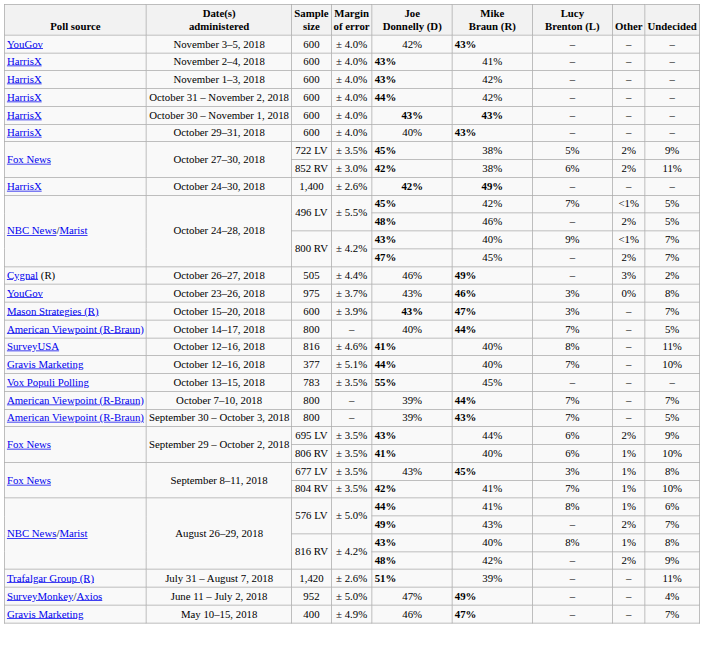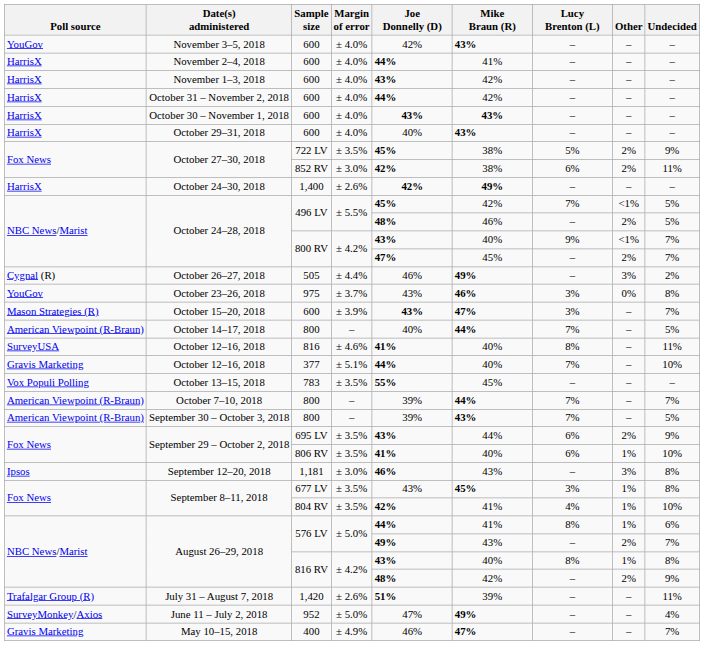 <table class="wikitable" style="font-size:90%">
 <tr valign=bottom>
 <th>Poll source</th>
 <th>Date(s)<br>administered</th>
 <th>Sample<br>size</th>
 <th>Margin<br>of error</th>
 <th style="width:100px;">Joe<br>Donnelly (D)</th>
 <th style="width:100px;">Mike<br>Braun (R)</th>
 <th style="width:100px;">Lucy<br>Brenton (L)</th>
 <th>Other</th>
 <th>Undecided</th>
 </tr>
 <tr>
 <td><a href='#'>YouGov</a></td>
 <td align=center>November 3–5, 2018</td>
 <td align=center>600</td>
 <td align=center>± 4.0%</td>
 <td align=center>42%</td>
 <td><strong>43%</strong></td>
 <td align=center>–</td>
 <td align=center>–</td>
 <td align=center>–</td>
 </tr>
 <tr>
 <td><a href='#'>HarrisX</a></td>
 <td align=center>November 2–4, 2018</td>
 <td align=center>600</td>
 <td align=center>± 4.0%</td>
-<td><strong>43%</strong></td>
+<td><strong>44%</strong></td>
 <td align=center>41%</td>
 <td align=center>–</td>
 <td align=center>–</td>
 <td align=center>–</td>
 </tr>
 <tr>
 <td><a href='#'>HarrisX</a></td>
 <td align=center>November 1–3, 2018</td>
 <td align=center>600</td>
 <td align=center>± 4.0%</td>
 <td><strong>43%</strong></td>
 <td align=center>42%</td>
 <td align=center>–</td>
 <td align=center>–</td>
 <td align=center>–</td>
 </tr>
 <tr>
 <td><a href='#'>HarrisX</a></td>
 <td align=center>October 31 – November 2, 2018</td>
 <td align=center>600</td>
 <td align=center>± 4.0%</td>
 <td><strong>44%</strong></td>
 <td align=center>42%</td>
 <td align=center>–</td>
 <td align=center>–</td>
 <td align=center>–</td>
 </tr>
 <tr>
 <td><a href='#'>HarrisX</a></td>
 <td align=center>October 30 – November 1, 2018</td>
 <td align=center>600</td>
 <td align=center>± 4.0%</td>
 <td align=center><strong>43%</strong></td>
 <td align=center><strong>43%</strong></td>
 <td align=center>–</td>
 <td align=center>–</td>
 <td align=center>–</td>
 </tr>
 <tr>
 <td><a href='#'>HarrisX</a></td>
 <td align=center>October 29–31, 2018</td>
 <td align=center>600</td>
 <td align=center>± 4.0%</td>
 <td align=center>40%</td>
 <td><strong>43%</strong></td>
 <td align=center>–</td>
 <td align=center>–</td>
 <td align=center>–</td>
 </tr>
 <tr>
 <td rowspan=2><a href='#'>Fox News</a></td>
 <td rowspan="2" style="text-align:center;">October 27–30, 2018</td>
 <td align=center>722 LV</td>
 <td align=center>± 3.5%</td>
 <td><strong>45%</strong></td>
 <td align=center>38%</td>
 <td align=center>5%</td>
 <td align=center>2%</td>
 <td align=center>9%</td>
 </tr>
 <tr>
 <td align=center>852 RV</td>
 <td align=center>± 3.0%</td>
 <td><strong>42%</strong></td>
 <td align=center>38%</td>
 <td align=center>6%</td>
 <td align=center>2%</td>
 <td align=center>11%</td>
 </tr>
 <tr>
 <td><a href='#'>HarrisX</a></td>
 <td align=center>October 24–30, 2018</td>
 <td align=center>1,400</td>
 <td align=center>± 2.6%</td>
 <td align=center><strong>42%</strong></td>
 <td align=center><strong>49%</strong></td>
 <td align=center>–</td>
 <td align=center>–</td>
 <td align=center>–</td>
 </tr>
 <tr>
 <td rowspan=4><a href='#'>NBC News</a>/<a href='#'>Marist</a></td>
 <td rowspan="4" style="text-align:center;">October 24–28, 2018</td>
 <td rowspan="2" style="text-align:center;">496 LV</td>
 <td rowspan="2" style="text-align:center;">± 5.5%</td>
 <td><strong>45%</strong></td>
 <td align=center>42%</td>
 <td align=center>7%</td>
 <td align=center><1%</td>
 <td align=center>5%</td>
 </tr>
 <tr>
 <td><strong>48%</strong></td>
 <td align=center>46%</td>
 <td align=center>–</td>
 <td align=center>2%</td>
 <td align=center>5%</td>
 </tr>
 <tr>
 <td rowspan="2" style="text-align:center;">800 RV</td>
 <td rowspan="2" style="text-align:center;">± 4.2%</td>
 <td><strong>43%</strong></td>
 <td align=center>40%</td>
 <td align=center>9%</td>
 <td align=center><1%</td>
 <td align=center>7%</td>
 </tr>
 <tr>
 <td><strong>47%</strong></td>
 <td align=center>45%</td>
 <td align=center>–</td>
 <td align=center>2%</td>
 <td align=center>7%</td>
 </tr>
 <tr>
 <td><a href='#'>Cygnal</a> (R)</td>
 <td align=center>October 26–27, 2018</td>
 <td align=center>505</td>
 <td align=center>± 4.4%</td>
 <td align=center>46%</td>
 <td><strong>49%</strong></td>
 <td align=center>–</td>
 <td align=center>3%</td>
 <td align=center>2%</td>
 </tr>
 <tr>
 <td><a href='#'>YouGov</a></td>
 <td align=center>October 23–26, 2018</td>
 <td align=center>975</td>
 <td align=center>± 3.7%</td>
 <td align=center>43%</td>
 <td><strong>46%</strong></td>
 <td align=center>3%</td>
 <td align=center>0%</td>
 <td align=center>8%</td>
 </tr>
 <tr>
 <td><a href='#'>Mason Strategies (R)</a></td>
 <td align=center>October 15–20, 2018</td>
 <td align=center>600</td>
 <td align=center>± 3.9%</td>
 <td align=center><strong>43%</strong></td>
 <td><strong>47%</strong></td>
 <td align=center>3%</td>
 <td align=center>–</td>
 <td align=center>7%</td>
 </tr>
 <tr>
 <td><a href='#'>American Viewpoint (R-Braun)</a></td>
 <td align=center>October 14–17, 2018</td>
 <td align=center>800</td>
 <td align=center>–</td>
 <td align=center>40%</td>
 <td><strong>44%</strong></td>
 <td align=center>7%</td>
 <td align=center>–</td>
 <td align=center>5%</td>
 </tr>
 <tr>
 <td><a href='#'>SurveyUSA</a></td>
 <td align=center>October 12–16, 2018</td>
 <td align=center>816</td>
 <td align=center>± 4.6%</td>
 <td><strong>41%</strong></td>
 <td align=center>40%</td>
 <td align=center>8%</td>
 <td align=center>–</td>
 <td align=center>11%</td>
 </tr>
 <tr>
 <td><a href='#'>Gravis Marketing</a></td>
 <td align=center>October 12–16, 2018</td>
 <td align=center>377</td>
 <td align=center>± 5.1%</td>
 <td><strong>44%</strong></td>
 <td align=center>40%</td>
 <td align=center>7%</td>
 <td align=center>–</td>
 <td align=center>10%</td>
 </tr>
 <tr>
 <td><a href='#'>Vox Populi Polling</a></td>
 <td align=center>October 13–15, 2018</td>
 <td align=center>783</td>
 <td align=center>± 3.5%</td>
 <td><strong>55%</strong></td>
 <td align=center>45%</td>
 <td align=center>–</td>
 <td align=center>–</td>
 <td align=center>–</td>
 </tr>
 <tr>
 <td><a href='#'>American Viewpoint (R-Braun)</a></td>
 <td align=center>October 7–10, 2018</td>
 <td align=center>800</td>
 <td align=center>–</td>
 <td align=center>39%</td>
 <td><strong>44%</strong></td>
 <td align=center>7%</td>
 <td align=center>–</td>
 <td align=center>7%</td>
 </tr>
 <tr>
 <td><a href='#'>American Viewpoint (R-Braun)</a></td>
 <td align=center>September 30 – October 3, 2018</td>
 <td align=center>800</td>
 <td align=center>–</td>
 <td align=center>39%</td>
 <td><strong>43%</strong></td>
 <td align=center>7%</td>
 <td align=center>–</td>
 <td align=center>5%</td>
 </tr>
 <tr>
 <td rowspan=2><a href='#'>Fox News</a></td>
 <td rowspan="2" style="text-align:center;">September 29 – October 2, 2018</td>
 <td align=center>695 LV</td>
 <td align=center>± 3.5%</td>
 <td><strong>43%</strong></td>
 <td align=center>44%</td>
 <td align=center>6%</td>
 <td align=center>2%</td>
 <td align=center>9%</td>
 </tr>
 <tr>
 <td align=center>806 RV</td>
 <td align=center>± 3.5%</td>
 <td><strong>41%</strong></td>
 <td align=center>40%</td>
 <td align=center>6%</td>
 <td align=center>1%</td>
 <td align=center>10%</td>
 </tr>
 <tr>
+<td><a href='#'>Ipsos</a></td>
+<td align=center>September 12–20, 2018</td>
+<td align=center>1,181</td>
+<td align=center>± 3.0%</td>
+<td><strong>46%</strong></td>
+<td align=center>43%</td>
+<td align=center>–</td>
+<td align=center>3%</td>
+<td align=center>8%</td>
+</tr>
+<tr>
 <td rowspan=2><a href='#'>Fox News</a></td>
 <td rowspan="2" style="text-align:center;">September 8–11, 2018</td>
 <td align=center>677 LV</td>
 <td align=center>± 3.5%</td>
 <td align=center>43%</td>
 <td><strong>45%</strong></td>
 <td align=center>3%</td>
 <td align=center>1%</td>
 <td align=center>8%</td>
 </tr>
 <tr>
 <td align=center>804 RV</td>
 <td align=center>± 3.5%</td>
 <td><strong>42%</strong></td>
 <td align=center>41%</td>
-<td align=center>7%</td>
+<td align=center>4%</td>
 <td align=center>1%</td>
 <td align=center>10%</td>
 </tr>
 <tr>
 <td rowspan=4><a href='#'>NBC News</a>/<a href='#'>Marist</a></td>
 <td rowspan="4" style="text-align:center;">August 26–29, 2018</td>
 <td rowspan="2" style="text-align:center;">576 LV</td>
 <td rowspan="2" style="text-align:center;">± 5.0%</td>
 <td><strong>44%</strong></td>
 <td align=center>41%</td>
 <td align=center>8%</td>
 <td align=center>1%</td>
 <td align=center>6%</td>
 </tr>
 <tr>
 <td><strong>49%</strong></td>
 <td align=center>43%</td>
 <td align=center>–</td>
 <td align=center>2%</td>
 <td align=center>7%</td>
 </tr>
 <tr>
 <td rowspan="2" style="text-align:center;">816 RV</td>
 <td rowspan="2" style="text-align:center;">± 4.2%</td>
 <td><strong>43%</strong></td>
 <td align=center>40%</td>
 <td align=center>8%</td>
 <td align=center>1%</td>
 <td align=center>8%</td>
 </tr>
 <tr>
 <td><strong>48%</strong></td>
 <td align=center>42%</td>
 <td align=center>–</td>
 <td align=center>2%</td>
 <td align=center>9%</td>
 </tr>
 <tr>
 <td><a href='#'>Trafalgar Group (R)</a></td>
 <td align=center>July 31 – August 7, 2018</td>
 <td align=center>1,420</td>
 <td align=center>± 2.6%</td>
 <td><strong>51%</strong></td>
 <td align=center>39%</td>
 <td align=center>–</td>
 <td align=center>–</td>
 <td align=center>11%</td>
 </tr>
 <tr>
 <td><a href='#'>SurveyMonkey</a>/<a href='#'>Axios</a></td>
 <td align=center>June 11 – July 2, 2018</td>
 <td align=center>952</td>
 <td align=center>± 5.0%</td>
 <td align=center>47%</td>
 <td><strong>49%</strong></td>
 <td align=center>–</td>
 <td align=center>–</td>
 <td align=center>4%</td>
 </tr>
 <tr>
 <td><a href='#'>Gravis Marketing</a></td>
 <td align=center>May 10–15, 2018</td>
 <td align=center>400</td>
 <td align=center>± 4.9%</td>
 <td align=center>46%</td>
 <td><strong>47%</strong></td>
 <td align=center>–</td>
 <td align=center>–</td>
 <td align=center>7%</td>
 </tr>
 </table>
